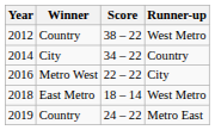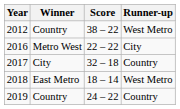 <table class="wikitable">
 <tr>
 <th>Year</th>
 <th>Winner</th>
 <th>Score</th>
 <th>Runner-up</th>
 </tr>
 <tr>
 <td>2012</td>
 <td>Country</td>
 <td>38 – 22</td>
 <td>West Metro</td>
 </tr>
 <tr>
-<td>2014</td>
-<td>City</td>
-<td>34 – 22</td>
-<td>Country</td>
-</tr>
-<tr>
 <td>2016</td>
 <td>Metro West</td>
 <td>22 – 22</td>
 <td>City</td>
+</tr>
+<tr>
+<td>2017</td>
+<td>City</td>
+<td>32 – 18</td>
+<td>Country</td>
 </tr>
 <tr>
 <td>2018</td>
 <td>East Metro</td>
 <td>18 – 14</td>
 <td>West Metro</td>
 </tr>
 <tr>
 <td>2019</td>
 <td>Country</td>
 <td>24 – 22</td>
-<td>Metro East</td>
+<td>Country</td>
 </tr>
 </table>
